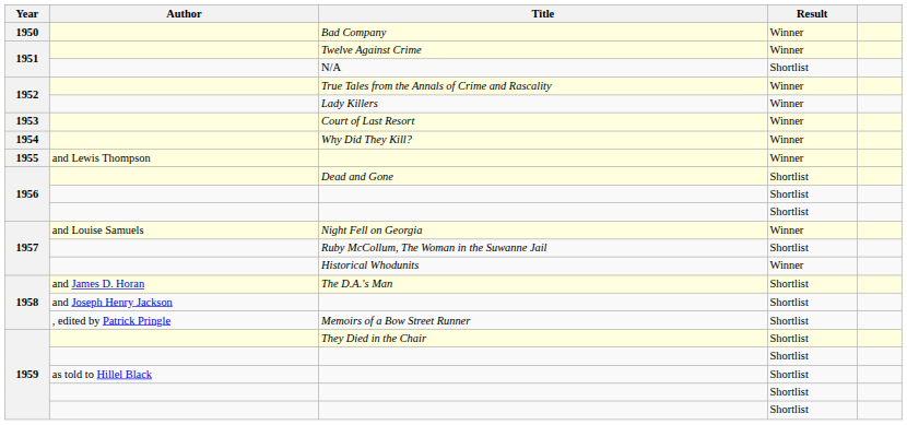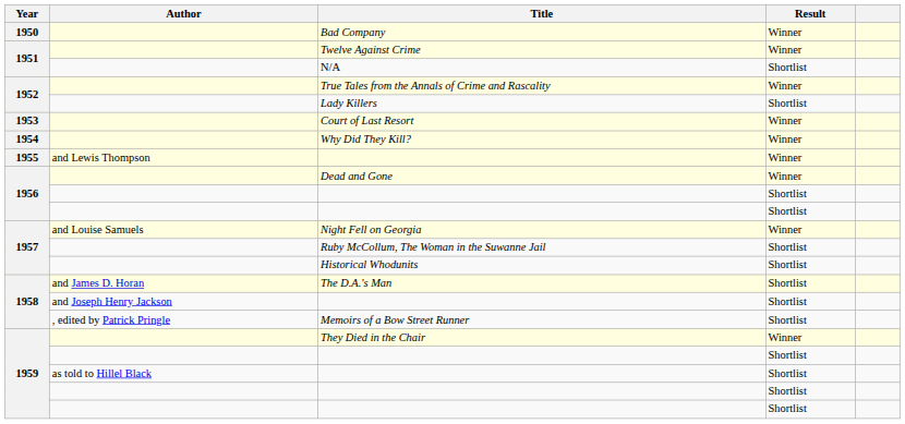 <table class="wikitable sortable mw-collapsible" style="width:100%">
 <tr>
 <th scope="col" width="5%">Year</th>
 <th scope="col" width="30%">Author</th>
 <th scope="col" width="50%">Title</th>
 <th scope="col" width="10%">Result</th>
 <th scope="col" width="50%"></th>
 </tr>
 <tr style="background:lightyellow;">
 <th rowspan="1">1950</th>
 <td></td>
 <td><em>Bad Company</em></td>
 <td>Winner</td>
 <td></td>
 </tr>
 <tr style="background:lightyellow;">
 <th rowspan="2">1951</th>
 <td></td>
 <td><em>Twelve Against Crime</em></td>
 <td>Winner</td>
 <td></td>
 </tr>
 <tr>
 <td></td>
 <td>N/A</td>
 <td>Shortlist</td>
 <td></td>
 </tr>
 <tr style="background:lightyellow;">
 <th rowspan="2">1952</th>
 <td></td>
 <td><em>True Tales from the Annals of Crime and Rascality</em></td>
 <td>Winner</td>
 <td></td>
 </tr>
 <tr>
 <td></td>
 <td><em>Lady Killers</em></td>
-<td>Winner</td>
+<td>Shortlist</td>
 <td></td>
 </tr>
 <tr style="background:lightyellow;">
 <th rowspan="1">1953</th>
 <td></td>
 <td><em>Court of Last Resort</em></td>
 <td>Winner</td>
 <td></td>
 </tr>
 <tr style="background:lightyellow;">
 <th rowspan="1">1954</th>
 <td></td>
 <td><em>Why Did They Kill?</em></td>
 <td>Winner</td>
 <td></td>
 </tr>
 <tr style="background:lightyellow;">
 <th rowspan="1">1955</th>
 <td> and Lewis Thompson</td>
 <td></td>
 <td>Winner</td>
 <td></td>
 </tr>
 <tr style="background:lightyellow;">
 <th rowspan="3">1956</th>
 <td></td>
 <td><em>Dead and Gone</em></td>
-<td>Shortlist</td>
+<td>Winner</td>
 <td></td>
 </tr>
 <tr>
 <td></td>
 <td></td>
 <td>Shortlist</td>
 <td></td>
 </tr>
 <tr>
 <td></td>
 <td></td>
 <td>Shortlist</td>
 <td></td>
 </tr>
 <tr style="background:lightyellow;">
 <th rowspan="3">1957</th>
 <td> and Louise Samuels</td>
 <td><em>Night Fell on Georgia</em></td>
 <td>Winner</td>
 <td></td>
 </tr>
 <tr>
 <td></td>
 <td><em>Ruby McCollum, The Woman in the Suwanne Jail</em></td>
 <td>Shortlist</td>
 <td></td>
 </tr>
 <tr>
 <td></td>
 <td><em>Historical Whodunits</em></td>
-<td>Winner</td>
+<td>Shortlist</td>
 <td></td>
 </tr>
 <tr style="background:lightyellow;">
 <th rowspan="3">1958</th>
 <td> and <a href='#'>James D. Horan</a></td>
 <td><em>The D.A.'s Man</em></td>
 <td>Shortlist</td>
 <td></td>
 </tr>
 <tr>
 <td> and <a href='#'>Joseph Henry Jackson</a></td>
 <td></td>
 <td>Shortlist</td>
 <td></td>
 </tr>
 <tr>
 <td>, edited by <a href='#'>Patrick Pringle</a></td>
 <td><em>Memoirs of a Bow Street Runner</em></td>
 <td>Shortlist</td>
 <td></td>
 </tr>
 <tr style="background:lightyellow;">
 <th rowspan="5">1959</th>
 <td></td>
 <td><em>They Died in the Chair</em></td>
-<td>Shortlist</td>
+<td>Winner</td>
 <td></td>
 </tr>
 <tr>
 <td></td>
 <td></td>
 <td>Shortlist</td>
 <td></td>
 </tr>
 <tr>
 <td> as told to <a href='#'>Hillel Black</a></td>
 <td></td>
 <td>Shortlist</td>
 <td></td>
 </tr>
 <tr>
 <td></td>
 <td></td>
 <td>Shortlist</td>
 <td></td>
 </tr>
 <tr>
 <td></td>
 <td></td>
 <td>Shortlist</td>
 <td></td>
 </tr>
 </table>
